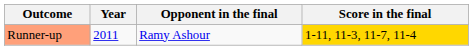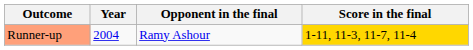 <table class="sortable wikitable">
 <tr>
 <th width="100">Outcome</th>
 <th width="50">Year</th>
 <th width="200">Opponent in the final</th>
 <th width="200">Score in the final</th>
 </tr>
 <tr>
 <td bgcolor="ffa07a">Runner-up</td>
-<td><a href='#'>2011</a></td>
+<td><a href='#'>2004</a></td>
 <td>   <a href='#'>Ramy Ashour</a></td>
 <td style="background: gold;">1-11, 11-3, 11-7, 11-4</td>
 </tr>
 </table>
